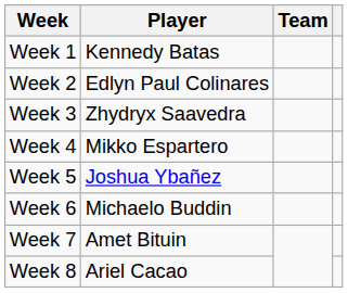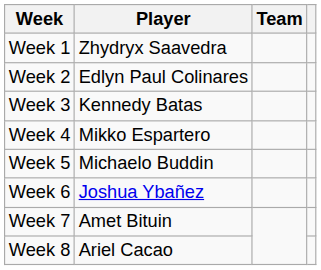 <table class="wikitable">
 <tr>
 <th>Week</th>
 <th>Player</th>
 <th>Team</th>
 <th></th>
 </tr>
 <tr>
 <td>Week 1</td>
-<td>Kennedy Batas</td>
+<td>Zhydryx Saavedra</td>
 <td></td>
 <td></td>
 </tr>
 <tr>
 <td>Week 2</td>
 <td>Edlyn Paul Colinares</td>
 <td></td>
 <td></td>
 </tr>
 <tr>
 <td>Week 3</td>
-<td>Zhydryx Saavedra</td>
+<td>Kennedy Batas</td>
 <td></td>
 <td></td>
 </tr>
 <tr>
 <td>Week 4</td>
 <td>Mikko Espartero</td>
 <td></td>
 <td></td>
 </tr>
 <tr>
 <td>Week 5</td>
-<td><a href='#'>Joshua Ybañez</a></td>
+<td>Michaelo Buddin</td>
 <td></td>
 <td></td>
 </tr>
 <tr>
 <td>Week 6</td>
-<td>Michaelo Buddin</td>
+<td><a href='#'>Joshua Ybañez</a></td>
 <td></td>
 <td></td>
 </tr>
 <tr>
 <td>Week 7</td>
 <td>Amet Bituin</td>
 <td rowspan=2></td>
 <td></td>
 </tr>
 <tr>
 <td>Week 8</td>
 <td>Ariel Cacao</td>
 <td></td>
 </tr>
 </table>
